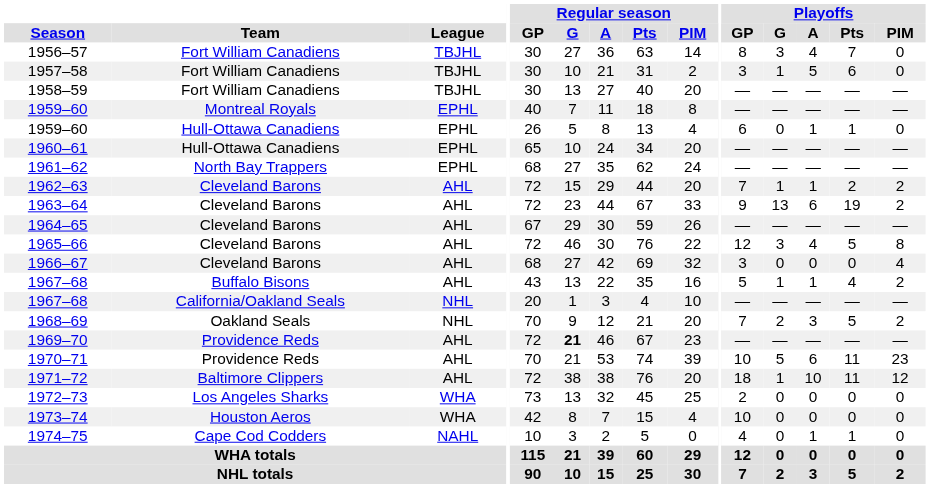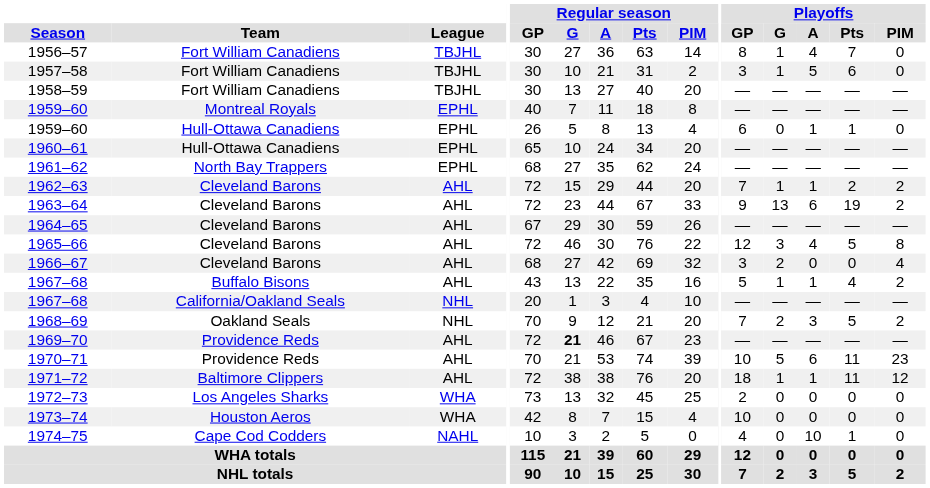 <table border="0" cellpadding="1" cellspacing="0" style="text-align:center; width:60em">
 <tr bgcolor="#e0e0e0">
 <th colspan="3" bgcolor="#ffffff"></th>
 <th rowspan="100" bgcolor="#ffffff"></th>
 <th colspan="5"><a href='#'>Regular season</a></th>
 <th rowspan="100" bgcolor="#ffffff"></th>
 <th colspan="5"><a href='#'>Playoffs</a></th>
 </tr>
 <tr bgcolor="#e0e0e0">
 <th><a href='#'>Season</a></th>
 <th>Team</th>
 <th>League</th>
 <th>GP</th>
 <th><a href='#'>G</a></th>
 <th><a href='#'>A</a></th>
 <th><a href='#'>Pts</a></th>
 <th><a href='#'>PIM</a></th>
 <th>GP</th>
 <th>G</th>
 <th>A</th>
 <th>Pts</th>
 <th>PIM</th>
 </tr>
 <tr>
 <td>1956–57</td>
 <td><a href='#'>Fort William Canadiens</a></td>
 <td><a href='#'>TBJHL</a></td>
 <td>30</td>
 <td>27</td>
 <td>36</td>
 <td>63</td>
 <td>14</td>
 <td>8</td>
-<td>3</td>
+<td>1</td>
 <td>4</td>
 <td>7</td>
 <td>0</td>
 </tr>
 <tr bgcolor="#f0f0f0">
 <td>1957–58</td>
 <td>Fort William Canadiens</td>
 <td>TBJHL</td>
 <td>30</td>
 <td>10</td>
 <td>21</td>
 <td>31</td>
 <td>2</td>
 <td>3</td>
 <td>1</td>
 <td>5</td>
 <td>6</td>
 <td>0</td>
 </tr>
 <tr>
 <td>1958–59</td>
 <td>Fort William Canadiens</td>
 <td>TBJHL</td>
 <td>30</td>
 <td>13</td>
 <td>27</td>
 <td>40</td>
 <td>20</td>
 <td>—</td>
 <td>—</td>
 <td>—</td>
 <td>—</td>
 <td>—</td>
 </tr>
 <tr bgcolor="#f0f0f0">
 <td><a href='#'>1959–60</a></td>
 <td><a href='#'>Montreal Royals</a></td>
 <td><a href='#'>EPHL</a></td>
 <td>40</td>
 <td>7</td>
 <td>11</td>
 <td>18</td>
 <td>8</td>
 <td>—</td>
 <td>—</td>
 <td>—</td>
 <td>—</td>
 <td>—</td>
 </tr>
 <tr>
 <td>1959–60</td>
 <td><a href='#'>Hull-Ottawa Canadiens</a></td>
 <td>EPHL</td>
 <td>26</td>
 <td>5</td>
 <td>8</td>
 <td>13</td>
 <td>4</td>
 <td>6</td>
 <td>0</td>
 <td>1</td>
 <td>1</td>
 <td>0</td>
 </tr>
 <tr bgcolor="#f0f0f0">
 <td><a href='#'>1960–61</a></td>
 <td>Hull-Ottawa Canadiens</td>
 <td>EPHL</td>
 <td>65</td>
 <td>10</td>
 <td>24</td>
 <td>34</td>
 <td>20</td>
 <td>—</td>
 <td>—</td>
 <td>—</td>
 <td>—</td>
 <td>—</td>
 </tr>
 <tr>
 <td><a href='#'>1961–62</a></td>
 <td><a href='#'>North Bay Trappers</a></td>
 <td>EPHL</td>
 <td>68</td>
 <td>27</td>
 <td>35</td>
 <td>62</td>
 <td>24</td>
 <td>—</td>
 <td>—</td>
 <td>—</td>
 <td>—</td>
 <td>—</td>
 </tr>
 <tr bgcolor="#f0f0f0">
 <td><a href='#'>1962–63</a></td>
 <td><a href='#'>Cleveland Barons</a></td>
 <td><a href='#'>AHL</a></td>
 <td>72</td>
 <td>15</td>
 <td>29</td>
 <td>44</td>
 <td>20</td>
 <td>7</td>
 <td>1</td>
 <td>1</td>
 <td>2</td>
 <td>2</td>
 </tr>
 <tr>
 <td><a href='#'>1963–64</a></td>
 <td>Cleveland Barons</td>
 <td>AHL</td>
 <td>72</td>
 <td>23</td>
 <td>44</td>
 <td>67</td>
 <td>33</td>
 <td>9</td>
 <td>13</td>
 <td>6</td>
 <td>19</td>
 <td>2</td>
 </tr>
 <tr bgcolor="#f0f0f0">
 <td><a href='#'>1964–65</a></td>
 <td>Cleveland Barons</td>
 <td>AHL</td>
 <td>67</td>
 <td>29</td>
 <td>30</td>
 <td>59</td>
 <td>26</td>
 <td>—</td>
 <td>—</td>
 <td>—</td>
 <td>—</td>
 <td>—</td>
 </tr>
 <tr>
 <td><a href='#'>1965–66</a></td>
 <td>Cleveland Barons</td>
 <td>AHL</td>
 <td>72</td>
 <td>46</td>
 <td>30</td>
 <td>76</td>
 <td>22</td>
 <td>12</td>
 <td>3</td>
 <td>4</td>
 <td>5</td>
 <td>8</td>
 </tr>
 <tr bgcolor="#f0f0f0">
 <td><a href='#'>1966–67</a></td>
 <td>Cleveland Barons</td>
 <td>AHL</td>
 <td>68</td>
 <td>27</td>
 <td>42</td>
 <td>69</td>
 <td>32</td>
 <td>3</td>
-<td>0</td>
+<td>2</td>
 <td>0</td>
 <td>0</td>
 <td>4</td>
 </tr>
 <tr>
 <td><a href='#'>1967–68</a></td>
 <td><a href='#'>Buffalo Bisons</a></td>
 <td>AHL</td>
 <td>43</td>
 <td>13</td>
 <td>22</td>
 <td>35</td>
 <td>16</td>
 <td>5</td>
 <td>1</td>
 <td>1</td>
 <td>4</td>
 <td>2</td>
 </tr>
 <tr bgcolor="#f0f0f0">
 <td><a href='#'>1967–68</a></td>
 <td><a href='#'>California/Oakland Seals</a></td>
 <td><a href='#'>NHL</a></td>
 <td>20</td>
 <td>1</td>
 <td>3</td>
 <td>4</td>
 <td>10</td>
 <td>—</td>
 <td>—</td>
 <td>—</td>
 <td>—</td>
 <td>—</td>
 </tr>
 <tr>
 <td><a href='#'>1968–69</a></td>
 <td>Oakland Seals</td>
 <td>NHL</td>
 <td>70</td>
 <td>9</td>
 <td>12</td>
 <td>21</td>
 <td>20</td>
 <td>7</td>
 <td>2</td>
 <td>3</td>
 <td>5</td>
 <td>2</td>
 </tr>
 <tr bgcolor="#f0f0f0">
 <td><a href='#'>1969–70</a></td>
 <td><a href='#'>Providence Reds</a></td>
 <td>AHL</td>
 <td>72</td>
 <td><strong>21</strong></td>
 <td>46</td>
 <td>67</td>
 <td>23</td>
 <td>—</td>
 <td>—</td>
 <td>—</td>
 <td>—</td>
 <td>—</td>
 </tr>
 <tr>
 <td><a href='#'>1970–71</a></td>
 <td>Providence Reds</td>
 <td>AHL</td>
 <td>70</td>
 <td>21</td>
 <td>53</td>
 <td>74</td>
 <td>39</td>
 <td>10</td>
 <td>5</td>
 <td>6</td>
 <td>11</td>
 <td>23</td>
 </tr>
 <tr bgcolor="#f0f0f0">
 <td><a href='#'>1971–72</a></td>
 <td><a href='#'>Baltimore Clippers</a></td>
 <td>AHL</td>
 <td>72</td>
 <td>38</td>
 <td>38</td>
 <td>76</td>
 <td>20</td>
 <td>18</td>
 <td>1</td>
-<td>10</td>
+<td>1</td>
 <td>11</td>
 <td>12</td>
 </tr>
 <tr>
 <td><a href='#'>1972–73</a></td>
 <td><a href='#'>Los Angeles Sharks</a></td>
 <td><a href='#'>WHA</a></td>
 <td>73</td>
 <td>13</td>
 <td>32</td>
 <td>45</td>
 <td>25</td>
 <td>2</td>
 <td>0</td>
 <td>0</td>
 <td>0</td>
 <td>0</td>
 </tr>
 <tr bgcolor="#f0f0f0">
 <td><a href='#'>1973–74</a></td>
 <td><a href='#'>Houston Aeros</a></td>
 <td>WHA</td>
 <td>42</td>
 <td>8</td>
 <td>7</td>
 <td>15</td>
 <td>4</td>
 <td>10</td>
 <td>0</td>
 <td>0</td>
 <td>0</td>
 <td>0</td>
 </tr>
 <tr>
 <td><a href='#'>1974–75</a></td>
 <td><a href='#'>Cape Cod Codders</a></td>
 <td><a href='#'>NAHL</a></td>
 <td>10</td>
 <td>3</td>
 <td>2</td>
 <td>5</td>
 <td>0</td>
 <td>4</td>
 <td>0</td>
-<td>1</td>
+<td>10</td>
 <td>1</td>
 <td>0</td>
 </tr>
 <tr bgcolor="#e0e0e0">
 <th colspan="3">WHA totals</th>
 <th>115</th>
 <th>21</th>
 <th>39</th>
 <th>60</th>
 <th>29</th>
 <th>12</th>
 <th>0</th>
 <th>0</th>
 <th>0</th>
 <th>0</th>
 </tr>
 <tr bgcolor="#e0e0e0">
 <th colspan="3">NHL totals</th>
 <th>90</th>
 <th>10</th>
 <th>15</th>
 <th>25</th>
 <th>30</th>
 <th>7</th>
 <th>2</th>
 <th>3</th>
 <th>5</th>
 <th>2</th>
 </tr>
 </table>
